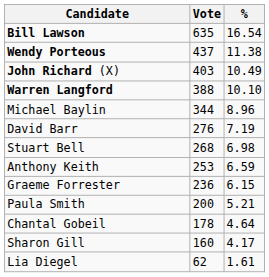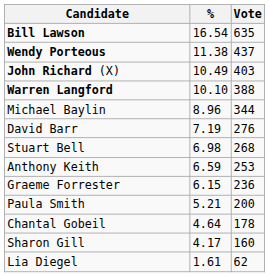 <table class="wikitable">
 <tr>
 <th bgcolor="#DDDDFF" width="200px">Candidate</th>
+<th bgcolor="#DDDDFF">%</th>
 <th bgcolor="#DDDDFF">Vote</th>
-<th bgcolor="#DDDDFF">%</th>
 </tr>
 <tr>
 <td><strong>Bill Lawson</strong></td>
+<td>16.54</td>
 <td>635</td>
-<td>16.54</td>
 </tr>
 <tr>
 <td><strong>Wendy Porteous</strong></td>
+<td>11.38</td>
 <td>437</td>
-<td>11.38</td>
 </tr>
 <tr>
 <td><strong>John Richard</strong> (X)</td>
+<td>10.49</td>
 <td>403</td>
-<td>10.49</td>
 </tr>
 <tr>
 <td><strong>Warren Langford</strong></td>
+<td>10.10</td>
 <td>388</td>
-<td>10.10</td>
 </tr>
 <tr>
 <td>Michael Baylin</td>
+<td>8.96</td>
 <td>344</td>
-<td>8.96</td>
 </tr>
 <tr>
 <td>David Barr</td>
+<td>7.19</td>
 <td>276</td>
-<td>7.19</td>
 </tr>
 <tr>
 <td>Stuart Bell</td>
+<td>6.98</td>
 <td>268</td>
-<td>6.98</td>
 </tr>
 <tr>
 <td>Anthony Keith</td>
+<td>6.59</td>
 <td>253</td>
-<td>6.59</td>
 </tr>
 <tr>
 <td>Graeme Forrester</td>
+<td>6.15</td>
 <td>236</td>
-<td>6.15</td>
 </tr>
 <tr>
 <td>Paula Smith</td>
+<td>5.21</td>
 <td>200</td>
-<td>5.21</td>
 </tr>
 <tr>
 <td>Chantal Gobeil</td>
+<td>4.64</td>
 <td>178</td>
-<td>4.64</td>
 </tr>
 <tr>
 <td>Sharon Gill</td>
+<td>4.17</td>
 <td>160</td>
-<td>4.17</td>
 </tr>
 <tr>
 <td>Lia Diegel</td>
+<td>1.61</td>
 <td>62</td>
-<td>1.61</td>
 </tr>
 </table>
